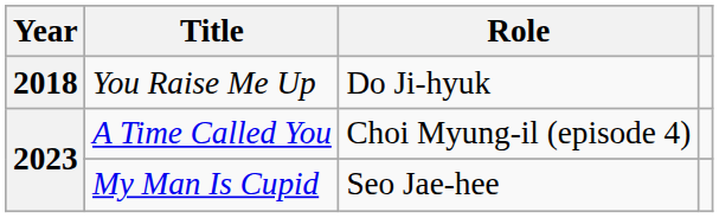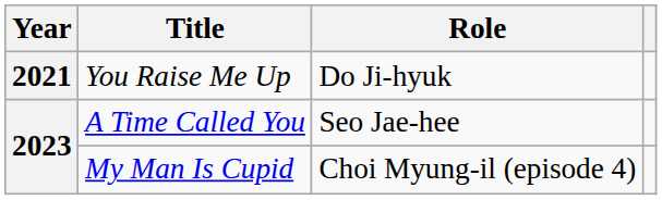 <table class="wikitable sortable plainrowheaders">
 <tr>
 <th scope="col">Year</th>
 <th scope="col">Title</th>
 <th scope="col">Role</th>
 <th scope="col" class="unsortable"></th>
 </tr>
 <tr>
-<th scope="row">2018</th>
+<th scope="row">2021</th>
 <td><em>You Raise Me Up</em></td>
 <td>Do Ji-hyuk</td>
 <td style="text-align:center"></td>
 </tr>
 <tr>
 <th scope="row" rowspan="2">2023</th>
 <td><em><a href='#'>A Time Called You</a></em></td>
-<td>Choi Myung-il (episode 4)</td>
+<td>Seo Jae-hee</td>
 <td style="text-align:center"></td>
 </tr>
 <tr>
 <td><em><a href='#'>My Man Is Cupid</a></em></td>
-<td>Seo Jae-hee</td>
+<td>Choi Myung-il (episode 4)</td>
 <td style="text-align:center"></td>
 </tr>
 </table>
